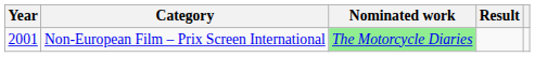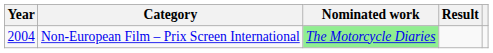 <table class="wikitable sortable">
 <tr>
 <th>Year</th>
 <th>Category</th>
 <th>Nominated work</th>
 <th>Result</th>
 <th class="unsortable"></th>
 </tr>
 <tr>
-<td><a href='#'>2001</a></td>
+<td><a href='#'>2004</a></td>
 <td><a href='#'>Non-European Film – Prix Screen International</a></td>
 <td style="background: lightgreen;"><em><a href='#'>The Motorcycle Diaries</a></em></td>
 <td></td>
 <td></td>
 </tr>
 </table>
